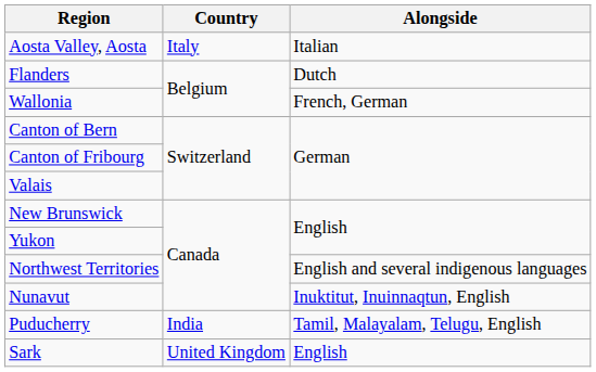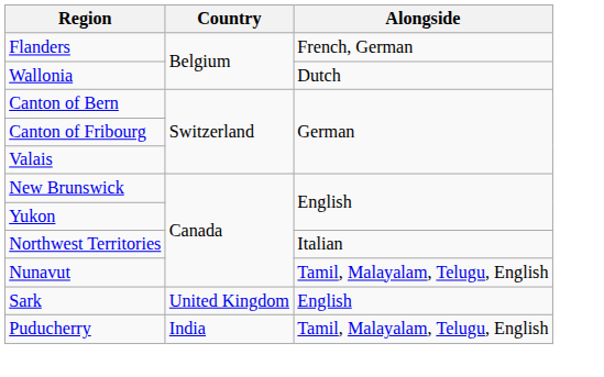 <table class="wikitable">
 <tr>
 <th>Region</th>
 <th>Country</th>
 <th>Alongside</th>
 </tr>
 <tr>
-<td><a href='#'>Aosta Valley</a>, <a href='#'>Aosta</a></td>
-<td><a href='#'>Italy</a></td>
-<td>Italian</td>
-</tr>
-<tr>
 <td><a href='#'>Flanders</a></td>
 <td rowspan="2">Belgium</td>
-<td>Dutch</td>
+<td>French, German</td>
 </tr>
 <tr>
 <td><a href='#'>Wallonia</a></td>
-<td>French, German</td>
+<td>Dutch</td>
 </tr>
 <tr>
 <td><a href='#'>Canton of Bern</a></td>
 <td rowspan="3">Switzerland</td>
 <td rowspan="3">German</td>
 </tr>
 <tr>
 <td><a href='#'>Canton of Fribourg</a></td>
 </tr>
 <tr>
 <td><a href='#'>Valais</a></td>
 </tr>
 <tr>
 <td><a href='#'>New Brunswick</a></td>
 <td rowspan="4">Canada</td>
 <td rowspan="2">English</td>
 </tr>
 <tr>
 <td><a href='#'>Yukon</a></td>
 </tr>
 <tr>
 <td><a href='#'>Northwest Territories</a></td>
-<td>English and several indigenous languages</td>
+<td>Italian</td>
 </tr>
 <tr>
 <td><a href='#'>Nunavut</a></td>
-<td><a href='#'>Inuktitut</a>, <a href='#'>Inuinnaqtun</a>, English</td>
-</tr>
-<tr>
-<td><a href='#'>Puducherry</a></td>
-<td><a href='#'>India</a></td>
 <td><a href='#'>Tamil</a>, <a href='#'>Malayalam</a>, <a href='#'>Telugu</a>, English</td>
 </tr>
 <tr>
 <td><a href='#'>Sark</a></td>
 <td><a href='#'>United Kingdom</a></td>
 <td><a href='#'>English</a></td>
 </tr>
+<tr>
+<td><a href='#'>Puducherry</a></td>
+<td><a href='#'>India</a></td>
+<td><a href='#'>Tamil</a>, <a href='#'>Malayalam</a>, <a href='#'>Telugu</a>, English</td>
+</tr>
 </table>
